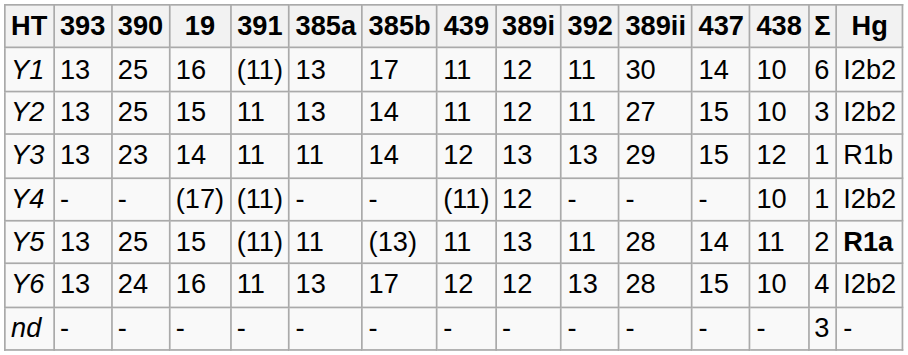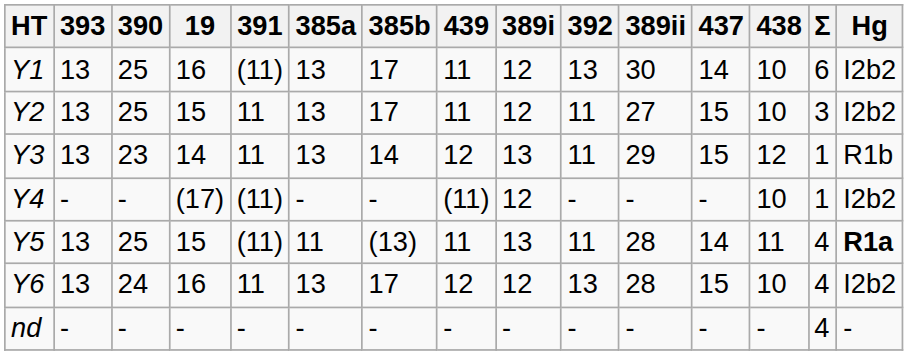 <table class="wikitable">
 <tr>
 <th>HT</th>
 <th>393</th>
 <th>390</th>
 <th>19</th>
 <th>391</th>
 <th>385a</th>
 <th>385b</th>
 <th>439</th>
 <th>389i</th>
 <th>392</th>
 <th>389ii</th>
 <th>437</th>
 <th>438</th>
 <th>Σ</th>
 <th>Hg</th>
 </tr>
 <tr>
 <td><em>Y1</em></td>
 <td>13</td>
 <td>25</td>
 <td>16</td>
 <td>(11)</td>
 <td>13</td>
 <td>17</td>
 <td>11</td>
 <td>12</td>
-<td>11</td>
+<td>13</td>
 <td>30</td>
 <td>14</td>
 <td>10</td>
 <td>6</td>
 <td>I2b2</td>
 </tr>
 <tr>
 <td><em>Y2</em></td>
 <td>13</td>
 <td>25</td>
 <td>15</td>
 <td>11</td>
 <td>13</td>
-<td>14</td>
+<td>17</td>
 <td>11</td>
 <td>12</td>
 <td>11</td>
 <td>27</td>
 <td>15</td>
 <td>10</td>
 <td>3</td>
 <td>I2b2</td>
 </tr>
 <tr>
 <td><em>Y3</em></td>
 <td>13</td>
 <td>23</td>
 <td>14</td>
 <td>11</td>
-<td>11</td>
+<td>13</td>
 <td>14</td>
 <td>12</td>
 <td>13</td>
-<td>13</td>
+<td>11</td>
 <td>29</td>
 <td>15</td>
 <td>12</td>
 <td>1</td>
 <td>R1b</td>
 </tr>
 <tr>
 <td><em>Y4</em></td>
 <td>-</td>
 <td>-</td>
 <td>(17)</td>
 <td>(11)</td>
 <td>-</td>
 <td>-</td>
 <td>(11)</td>
 <td>12</td>
 <td>-</td>
 <td>-</td>
 <td>-</td>
 <td>10</td>
 <td>1</td>
 <td>I2b2</td>
 </tr>
 <tr>
 <td><em>Y5</em></td>
 <td>13</td>
 <td>25</td>
 <td>15</td>
 <td>(11)</td>
 <td>11</td>
 <td>(13)</td>
 <td>11</td>
 <td>13</td>
 <td>11</td>
 <td>28</td>
 <td>14</td>
 <td>11</td>
-<td>2</td>
+<td>4</td>
 <td><strong>R1a</strong></td>
 </tr>
 <tr>
 <td><em>Y6</em></td>
 <td>13</td>
 <td>24</td>
 <td>16</td>
 <td>11</td>
 <td>13</td>
 <td>17</td>
 <td>12</td>
 <td>12</td>
 <td>13</td>
 <td>28</td>
 <td>15</td>
 <td>10</td>
 <td>4</td>
 <td>I2b2</td>
 </tr>
 <tr>
 <td><em>nd</em></td>
 <td>-</td>
 <td>-</td>
 <td>-</td>
 <td>-</td>
 <td>-</td>
 <td>-</td>
 <td>-</td>
 <td>-</td>
 <td>-</td>
 <td>-</td>
 <td>-</td>
 <td>-</td>
-<td>3</td>
+<td>4</td>
 <td>-</td>
 </tr>
 </table>
